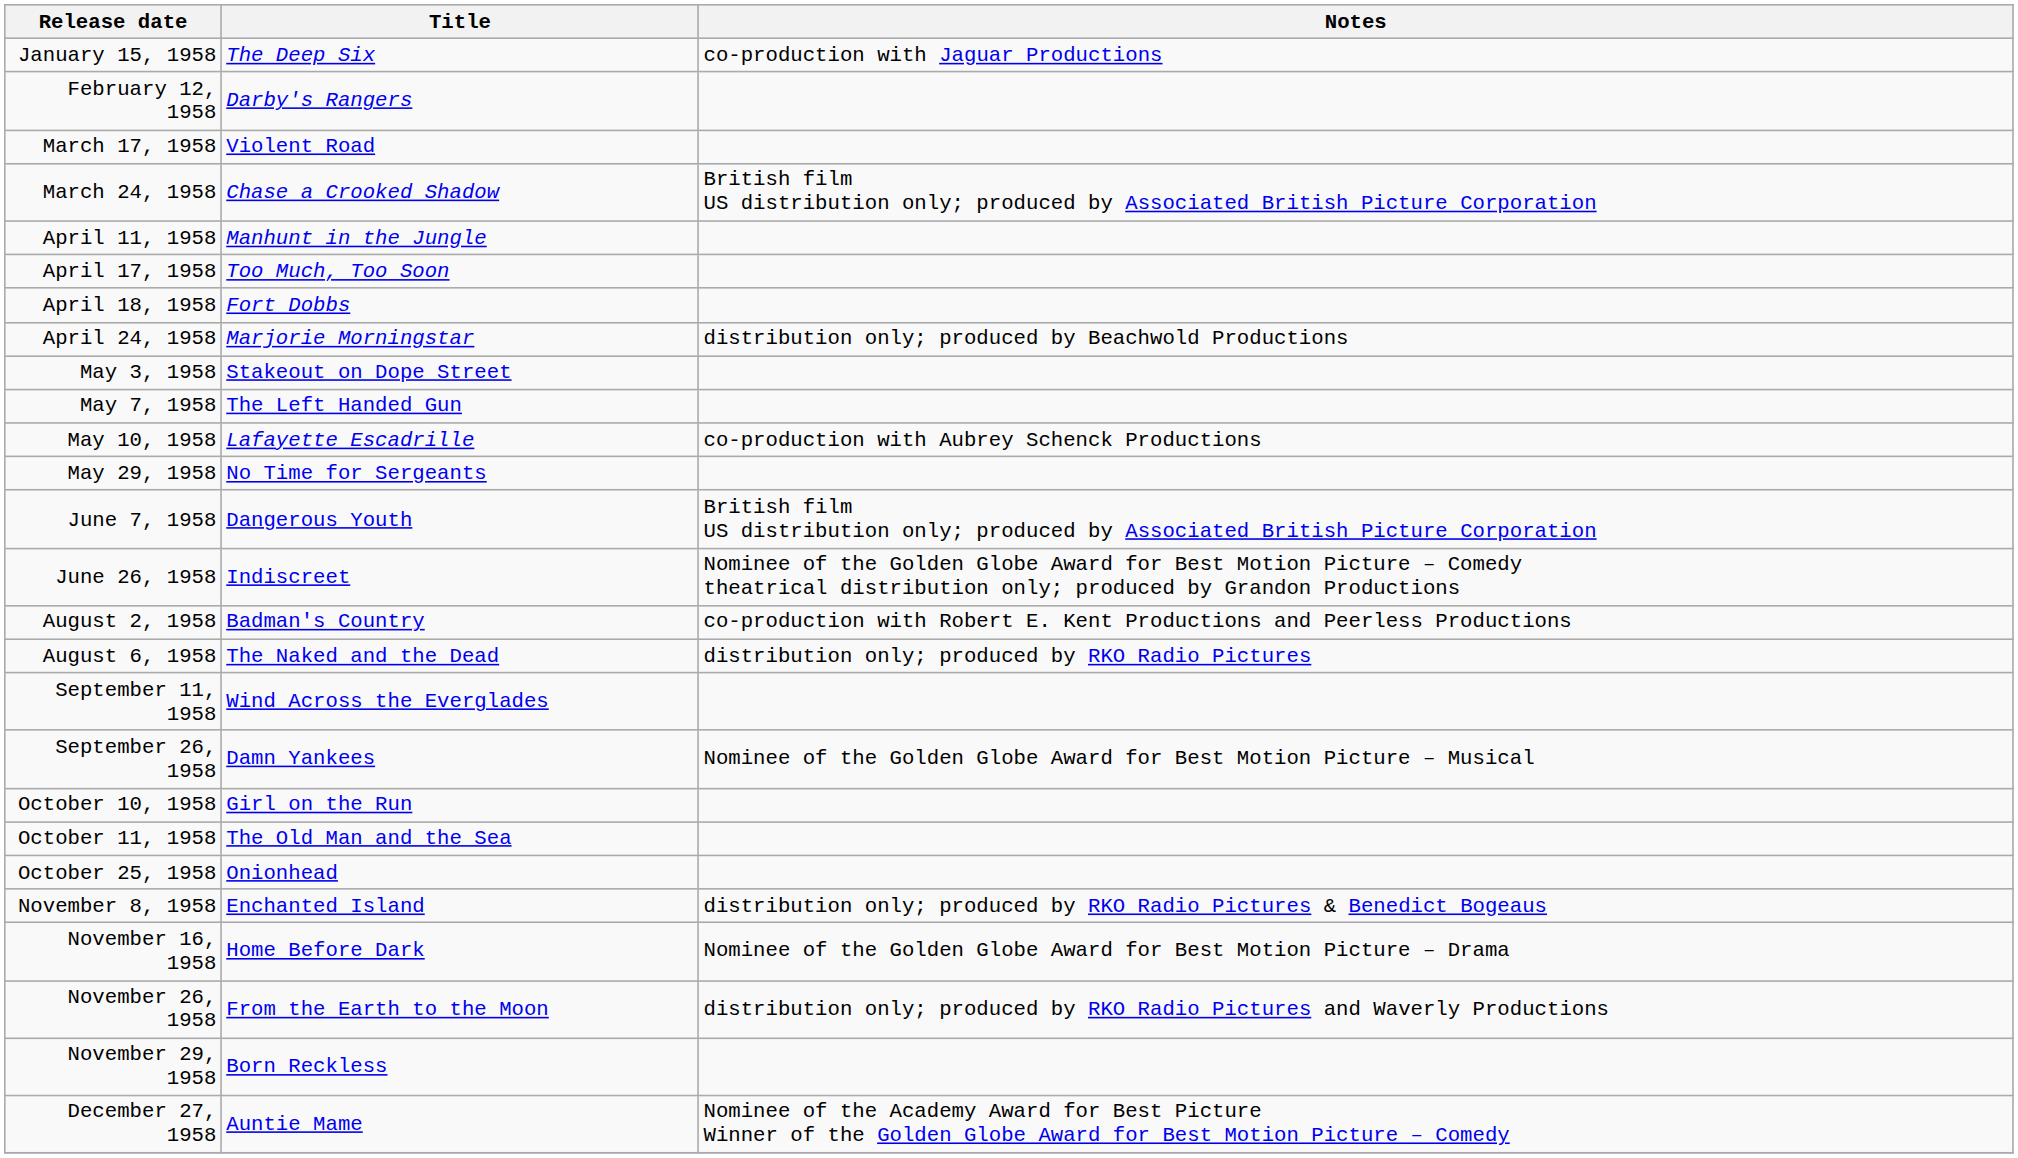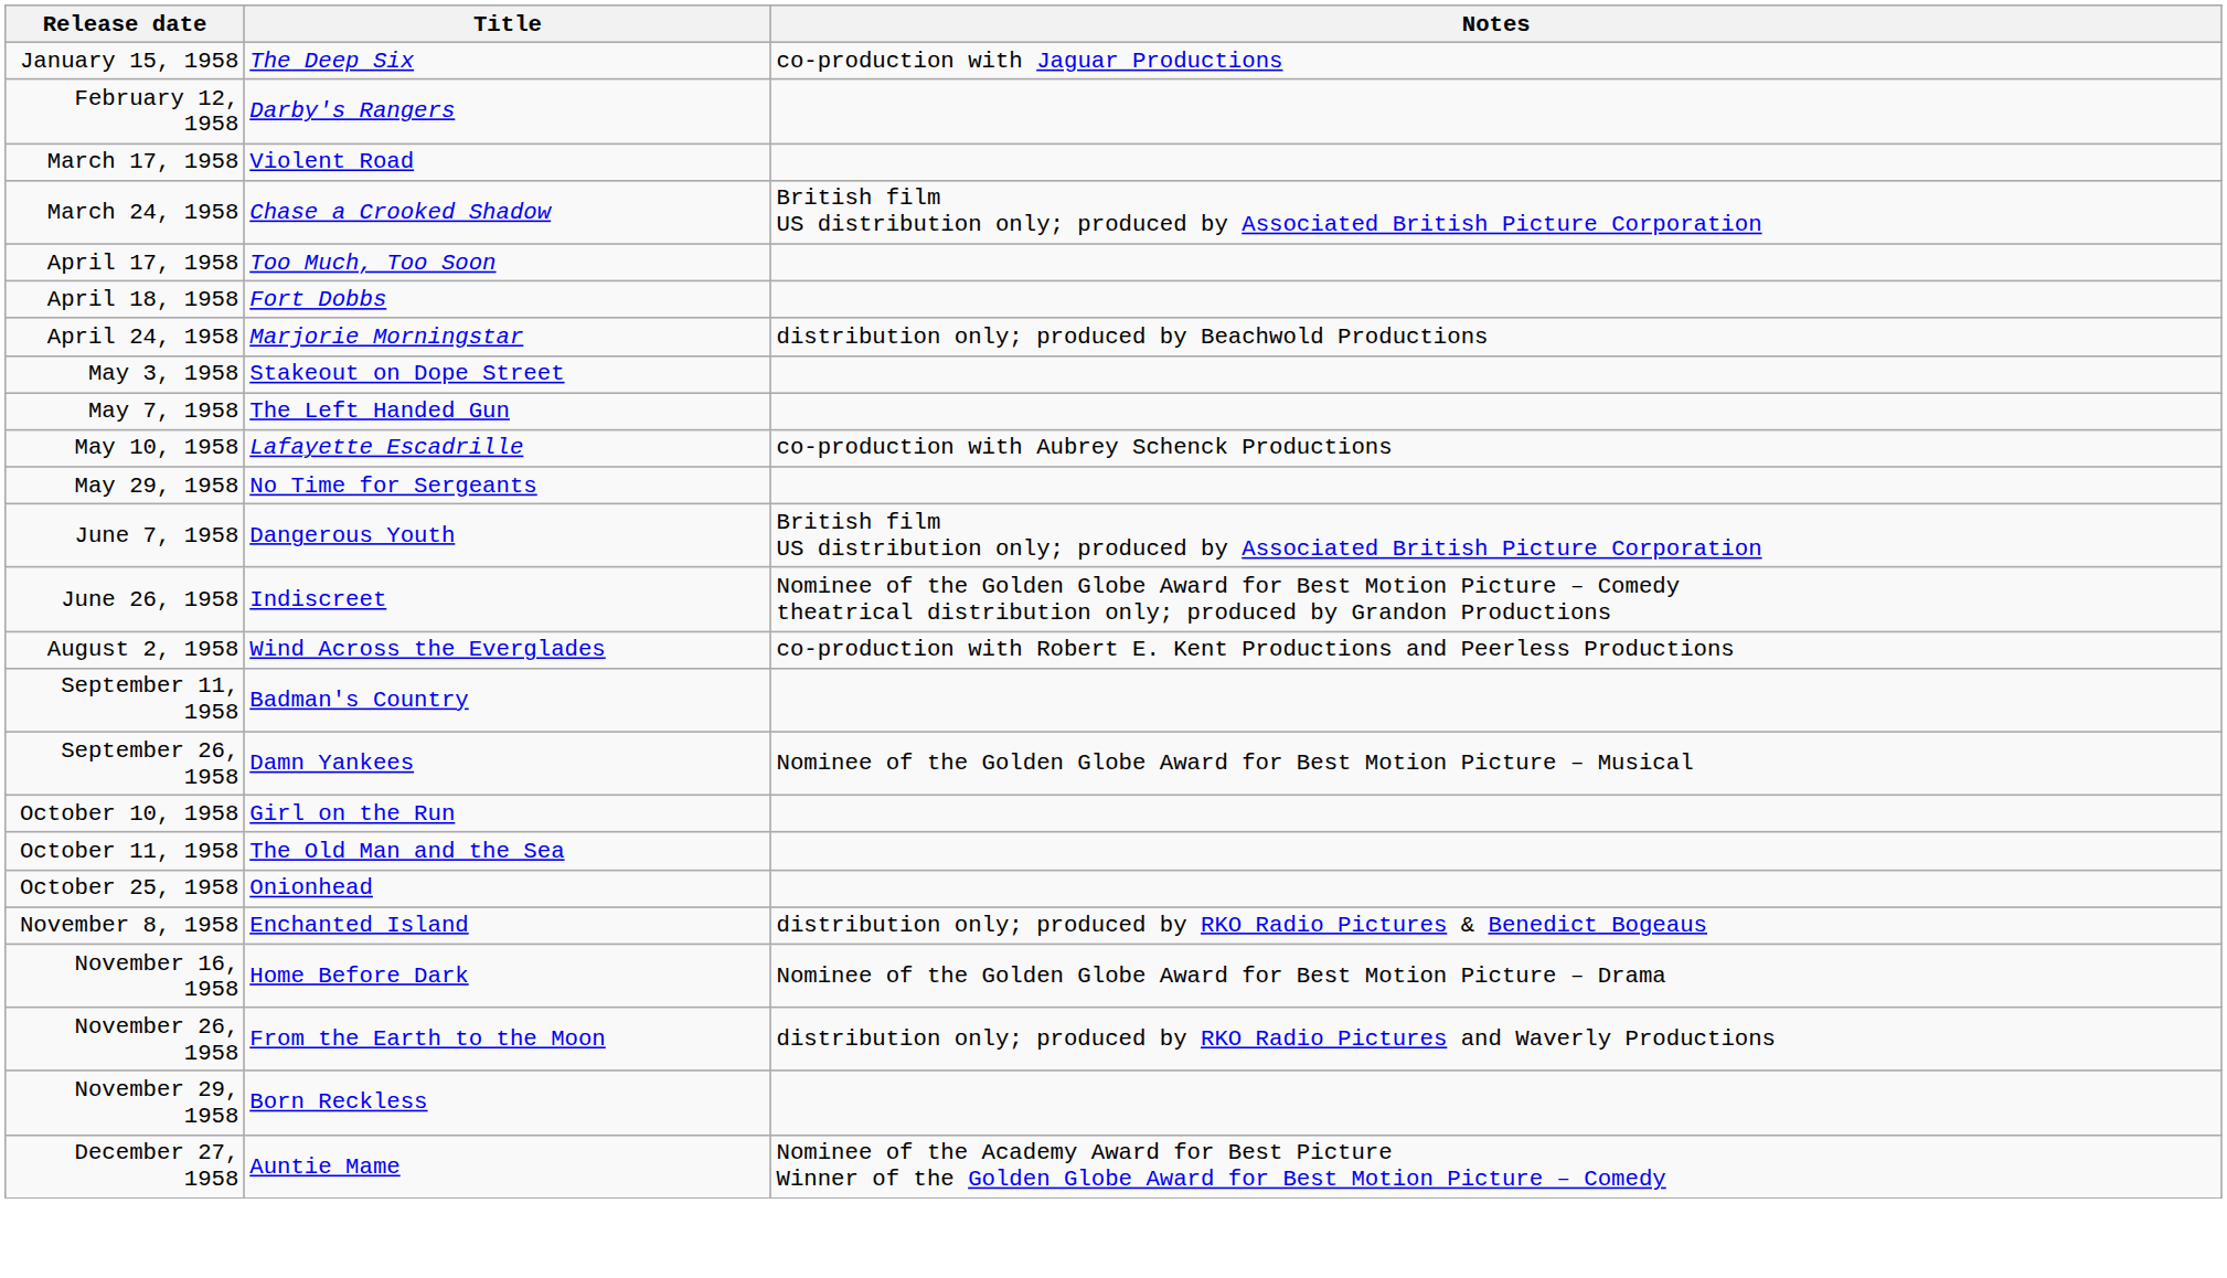 <table class="wikitable sortable" style="width:100%;">
 <tr>
 <th scope="col" style="width:130px;">Release date</th>
 <th>Title</th>
 <th>Notes</th>
 </tr>
 <tr>
 <td style="text-align:right;">January 15, 1958</td>
 <td><em><a href='#'>The Deep Six</a></em></td>
 <td>co-production with <a href='#'>Jaguar Productions</a></td>
 </tr>
 <tr>
 <td style="text-align:right;">February 12, 1958</td>
 <td><em><a href='#'>Darby's Rangers</a></em></td>
 <td></td>
 </tr>
 <tr>
 <td style="text-align:right;">March 17, 1958</td>
 <td></em><a href='#'>Violent Road</a><em></td>
 <td></td>
 </tr>
 <tr>
 <td style="text-align:right;">March 24, 1958</td>
 <td><em><a href='#'>Chase a Crooked Shadow</a></em></td>
 <td>British film<br>US distribution only; produced by <a href='#'>Associated British Picture Corporation</a></td>
-</tr>
-<tr>
-<td style="text-align:right;">April 11, 1958</td>
-<td><em><a href='#'>Manhunt in the Jungle</a></em></td>
-<td></td>
 </tr>
 <tr>
 <td style="text-align:right;">April 17, 1958</td>
 <td><em><a href='#'>Too Much, Too Soon</a></em></td>
 <td></td>
 </tr>
 <tr>
 <td style="text-align:right;">April 18, 1958</td>
 <td><em><a href='#'>Fort Dobbs</a></em></td>
 <td></td>
 </tr>
 <tr>
 <td style="text-align:right;">April 24, 1958</td>
 <td><em><a href='#'>Marjorie Morningstar</a><strong></td>
 <td>distribution only; produced by Beachwold Productions</td>
 </tr>
 <tr>
 <td style="text-align:right;">May 3, 1958</td>
 <td></em><a href='#'>Stakeout on Dope Street</a><em></td>
 <td></td>
 </tr>
 <tr>
 <td style="text-align:right;">May 7, 1958</td>
 <td></em><a href='#'>The Left Handed Gun</a><em></td>
 <td></td>
 </tr>
 <tr>
 <td style="text-align:right;">May 10, 1958</td>
 <td><em><a href='#'>Lafayette Escadrille</a></em></td>
 <td>co-production with Aubrey Schenck Productions</td>
 </tr>
 <tr>
 <td style="text-align:right;">May 29, 1958</td>
 <td></em><a href='#'>No Time for Sergeants</a><em></td>
 <td></td>
 </tr>
 <tr>
 <td style="text-align:right;">June 7, 1958</td>
 <td></em><a href='#'>Dangerous Youth</a><em></td>
 <td>British film<br>US distribution only; produced by <a href='#'>Associated British Picture Corporation</a></td>
 </tr>
 <tr>
 <td style="text-align:right;">June 26, 1958</td>
 <td></em><a href='#'>Indiscreet</a><em></td>
 <td>Nominee of the Golden Globe Award for Best Motion Picture – Comedy<br>theatrical distribution only; produced by Grandon Productions</td>
 </tr>
 <tr>
 <td style="text-align:right;">August 2, 1958</td>
-<td></em><a href='#'>Badman's Country</a><em></td>
+<td></em><a href='#'>Wind Across the Everglades</a><em></td>
 <td>co-production with Robert E. Kent Productions and Peerless Productions</td>
 </tr>
 <tr>
-<td style="text-align:right;">August 6, 1958</td>
-<td></em><a href='#'>The Naked and the Dead</a><em></td>
-<td>distribution only; produced by <a href='#'>RKO Radio Pictures</a></td>
-</tr>
-<tr>
 <td style="text-align:right;">September 11, 1958</td>
-<td></em><a href='#'>Wind Across the Everglades</a><em></td>
+<td></em><a href='#'>Badman's Country</a><em></td>
 <td></td>
 </tr>
 <tr>
 <td style="text-align:right;">September 26, 1958</td>
 <td></em><a href='#'>Damn Yankees</a><em></td>
 <td>Nominee of the Golden Globe Award for Best Motion Picture – Musical</td>
 </tr>
 <tr>
 <td style="text-align:right;">October 10, 1958</td>
 <td></em><a href='#'>Girl on the Run</a><em></td>
 <td></td>
 </tr>
 <tr>
 <td style="text-align:right;">October 11, 1958</td>
 <td></em><a href='#'>The Old Man and the Sea</a><em></td>
 <td></td>
 </tr>
 <tr>
 <td style="text-align:right;">October 25, 1958</td>
 <td></em><a href='#'>Onionhead</a><em></td>
 <td></td>
 </tr>
 <tr>
 <td style="text-align:right;">November 8, 1958</td>
 <td></em><a href='#'>Enchanted Island</a><em></td>
 <td>distribution only; produced by <a href='#'>RKO Radio Pictures</a> & <a href='#'>Benedict Bogeaus</a></td>
 </tr>
 <tr>
 <td style="text-align:right;">November 16, 1958</td>
 <td></em><a href='#'>Home Before Dark</a><em></td>
 <td>Nominee of the Golden Globe Award for Best Motion Picture – Drama</td>
 </tr>
 <tr>
 <td style="text-align:right;">November 26, 1958</td>
 <td></em><a href='#'>From the Earth to the Moon</a><em></td>
 <td>distribution only; produced by <a href='#'>RKO Radio Pictures</a> and Waverly Productions</td>
 </tr>
 <tr>
 <td style="text-align:right;">November 29, 1958</td>
 <td></em><a href='#'>Born Reckless</a><em></td>
 <td></td>
 </tr>
 <tr>
 <td style="text-align:right;">December 27, 1958</td>
 <td></em><a href='#'>Auntie Mame</a><em></td>
 <td>Nominee of the Academy Award for Best Picture<br></strong>Winner of the <a href='#'>Golden Globe Award for Best Motion Picture – Comedy</a><strong></td>
 </tr>
 <tr>
 </tr>
 </table>
